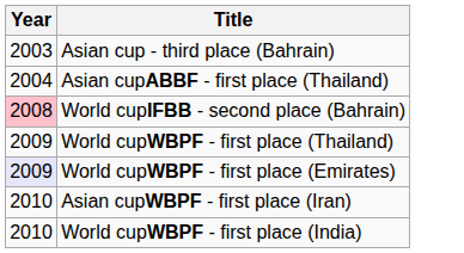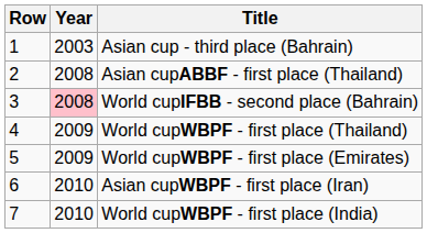 <table class="wikitable">
 <tr>
+<th>Row</th>
 <th>Year</th>
 <th>Title</th>
 </tr>
 <tr>
+<td>1</td>
 <td>2003</td>
 <td>Asian cup - third place (Bahrain)</td>
 </tr>
 <tr>
-<td>2004</td>
+<td>2</td>
+<td>2008</td>
 <td>Asian cup<strong>ABBF</strong> - first place (Thailand)</td>
 </tr>
 <tr>
+<td>3</td>
 <td style="background: pink;">2008</td>
 <td>World cup<strong>IFBB</strong> - second place (Bahrain)</td>
 </tr>
 <tr>
+<td>4</td>
 <td>2009</td>
 <td>World cup<strong>WBPF</strong> - first place (Thailand)</td>
 </tr>
 <tr>
-<td style="background: lavender;">2009</td>
+<td>5</td>
+<td>2009</td>
 <td>World cup<strong>WBPF</strong> - first place (Emirates)</td>
 </tr>
 <tr>
+<td>6</td>
 <td>2010</td>
 <td>Asian cup<strong>WBPF</strong> - first place (Iran)</td>
 </tr>
 <tr>
+<td>7</td>
 <td>2010</td>
 <td>World cup<strong>WBPF</strong> - first place (India)</td>
 </tr>
 </table>
